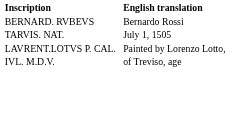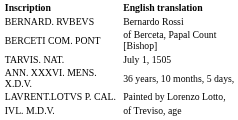 <table>
 <tr>
 <th width="190px" align="left">Inscription</th>
 <th width="190px" align="left">English translation</th>
 </tr>
 <tr>
 <td>BERNARD. RVBEVS</td>
 <td>Bernardo Rossi</td>
 </tr>
 <tr>
+<td>BERCETI COM. PONT</td>
+<td>of Berceta, Papal Count [Bishop]</td>
+</tr>
+<tr>
 <td>TARVIS. NAT.</td>
 <td>July 1, 1505</td>
+</tr>
+<tr>
+<td>ANN. XXXVI. MENS. X.D.V.</td>
+<td>36 years, 10 months, 5 days,</td>
 </tr>
 <tr>
 <td>LAVRENT.LOTVS P. CAL.</td>
 <td>Painted by Lorenzo Lotto,</td>
 </tr>
 <tr>
 <td>IVL. M.D.V.</td>
 <td>of Treviso, age</td>
 </tr>
 </table>
